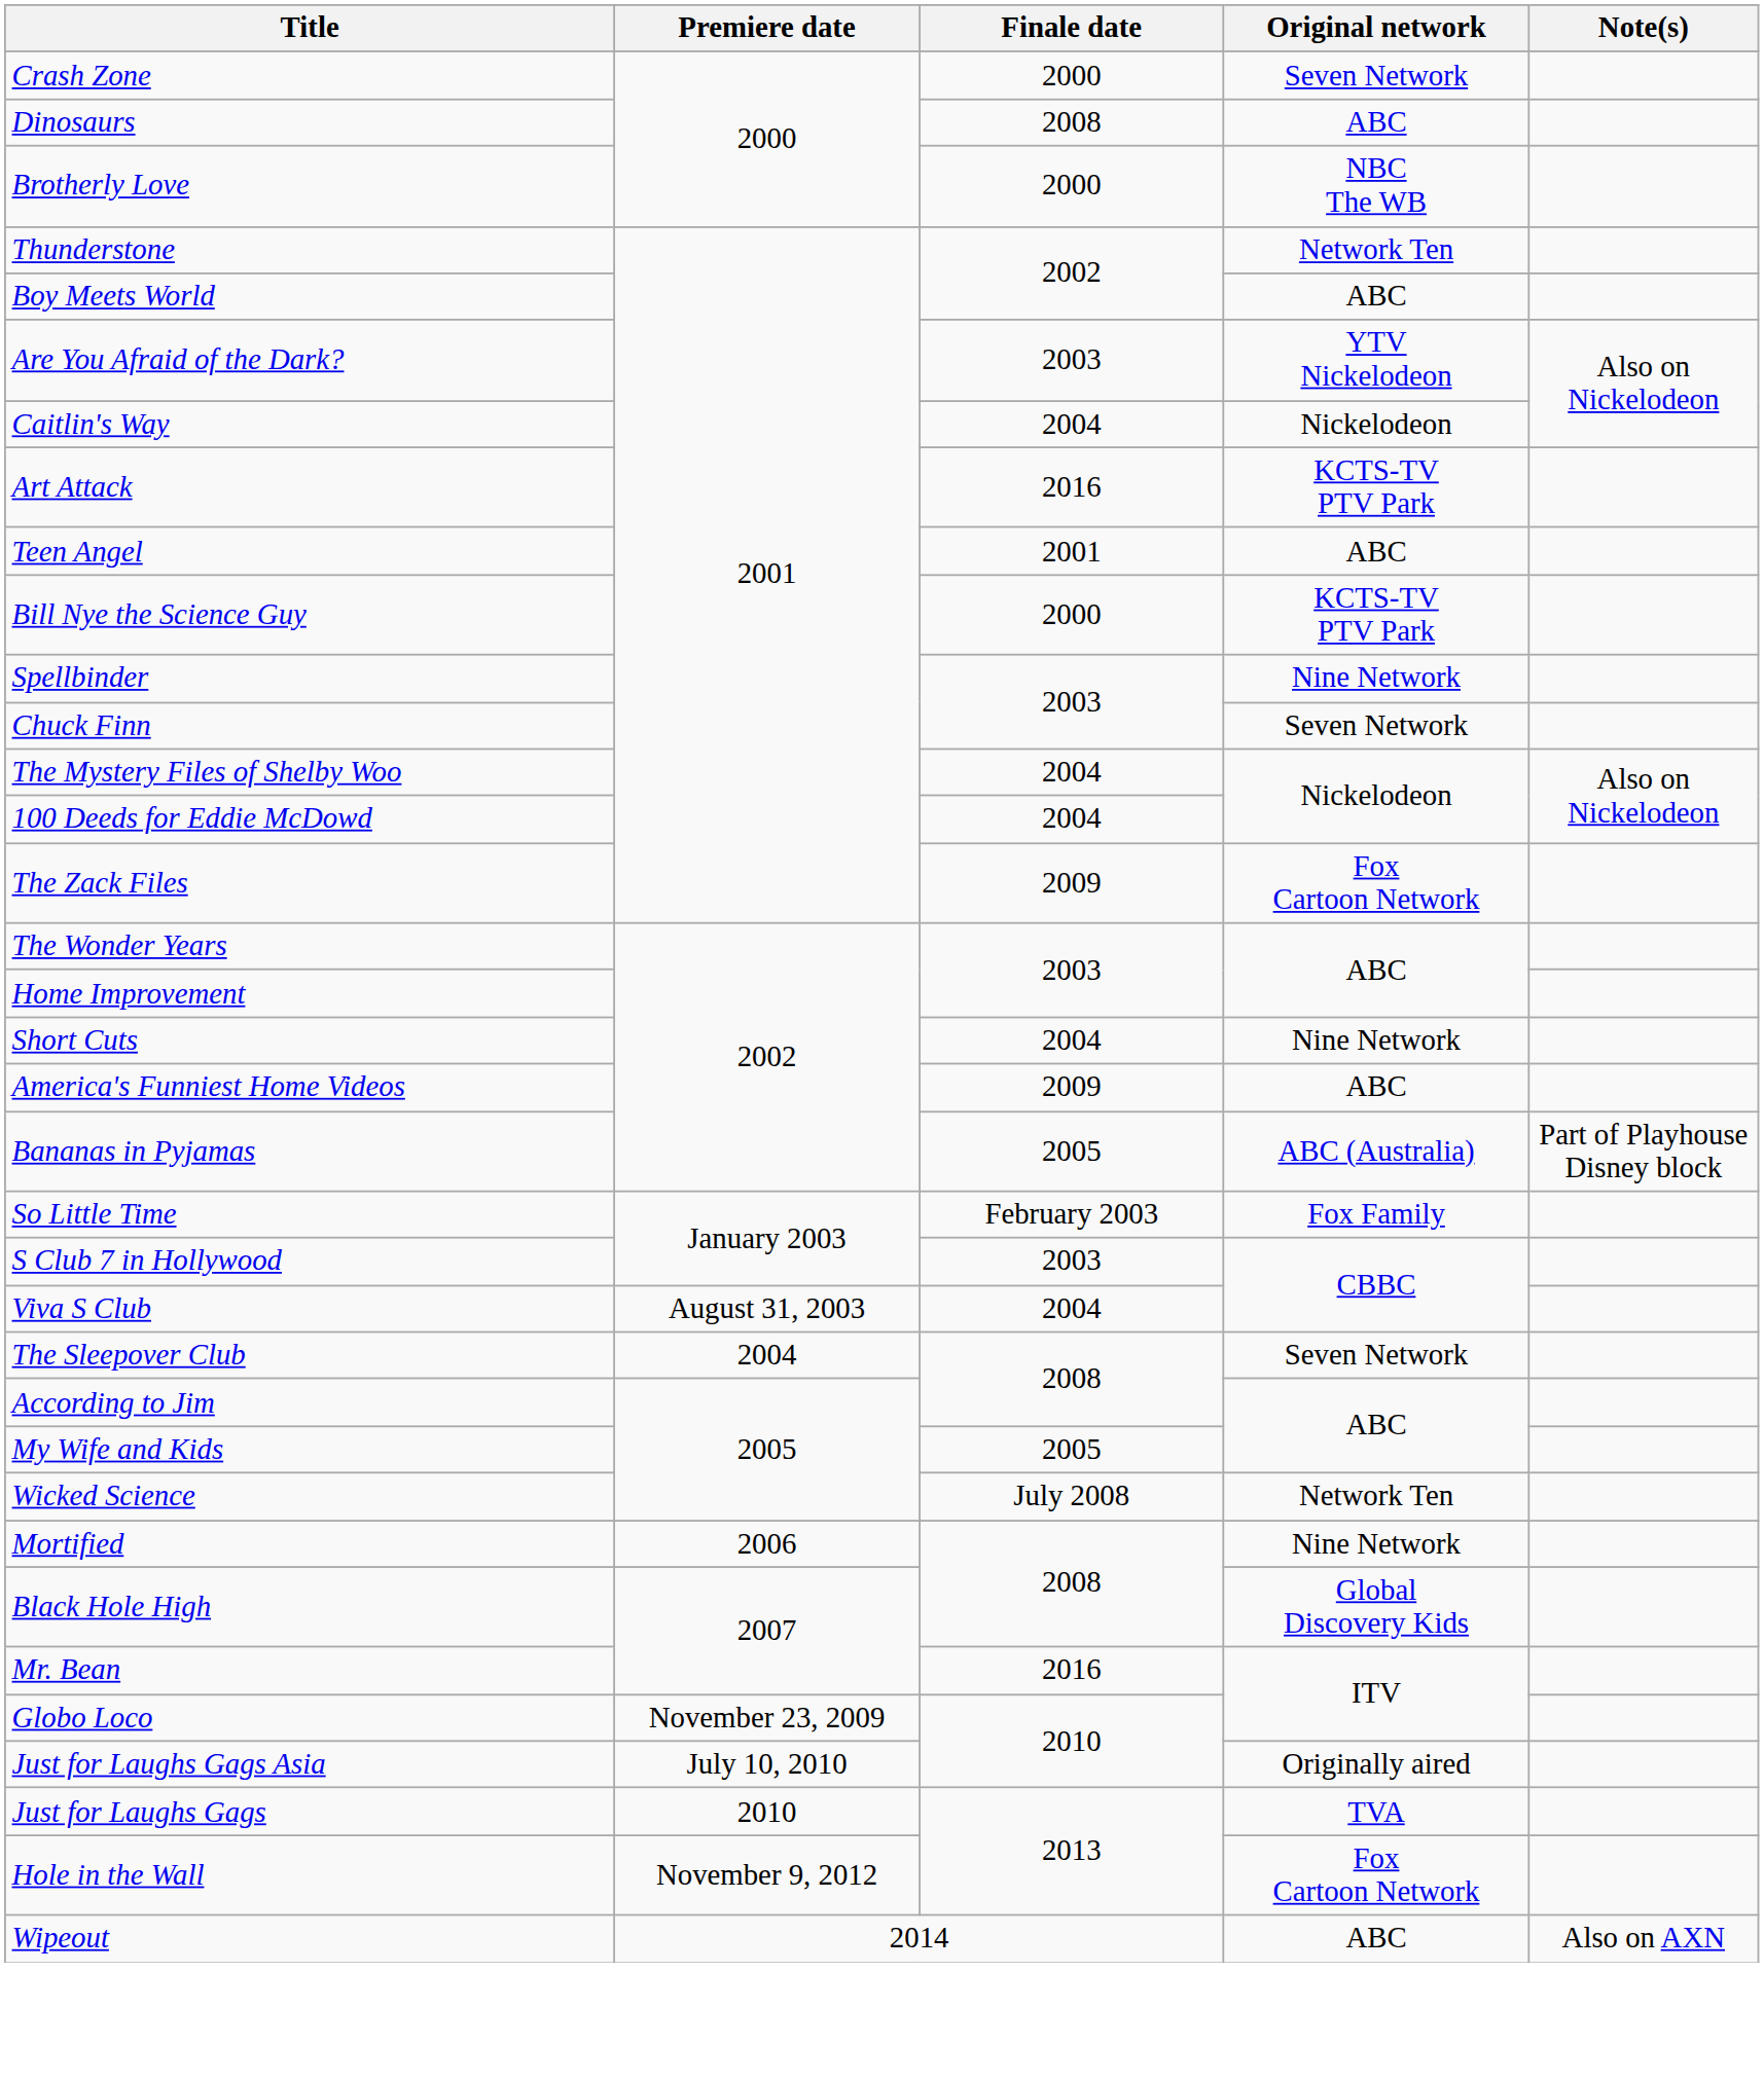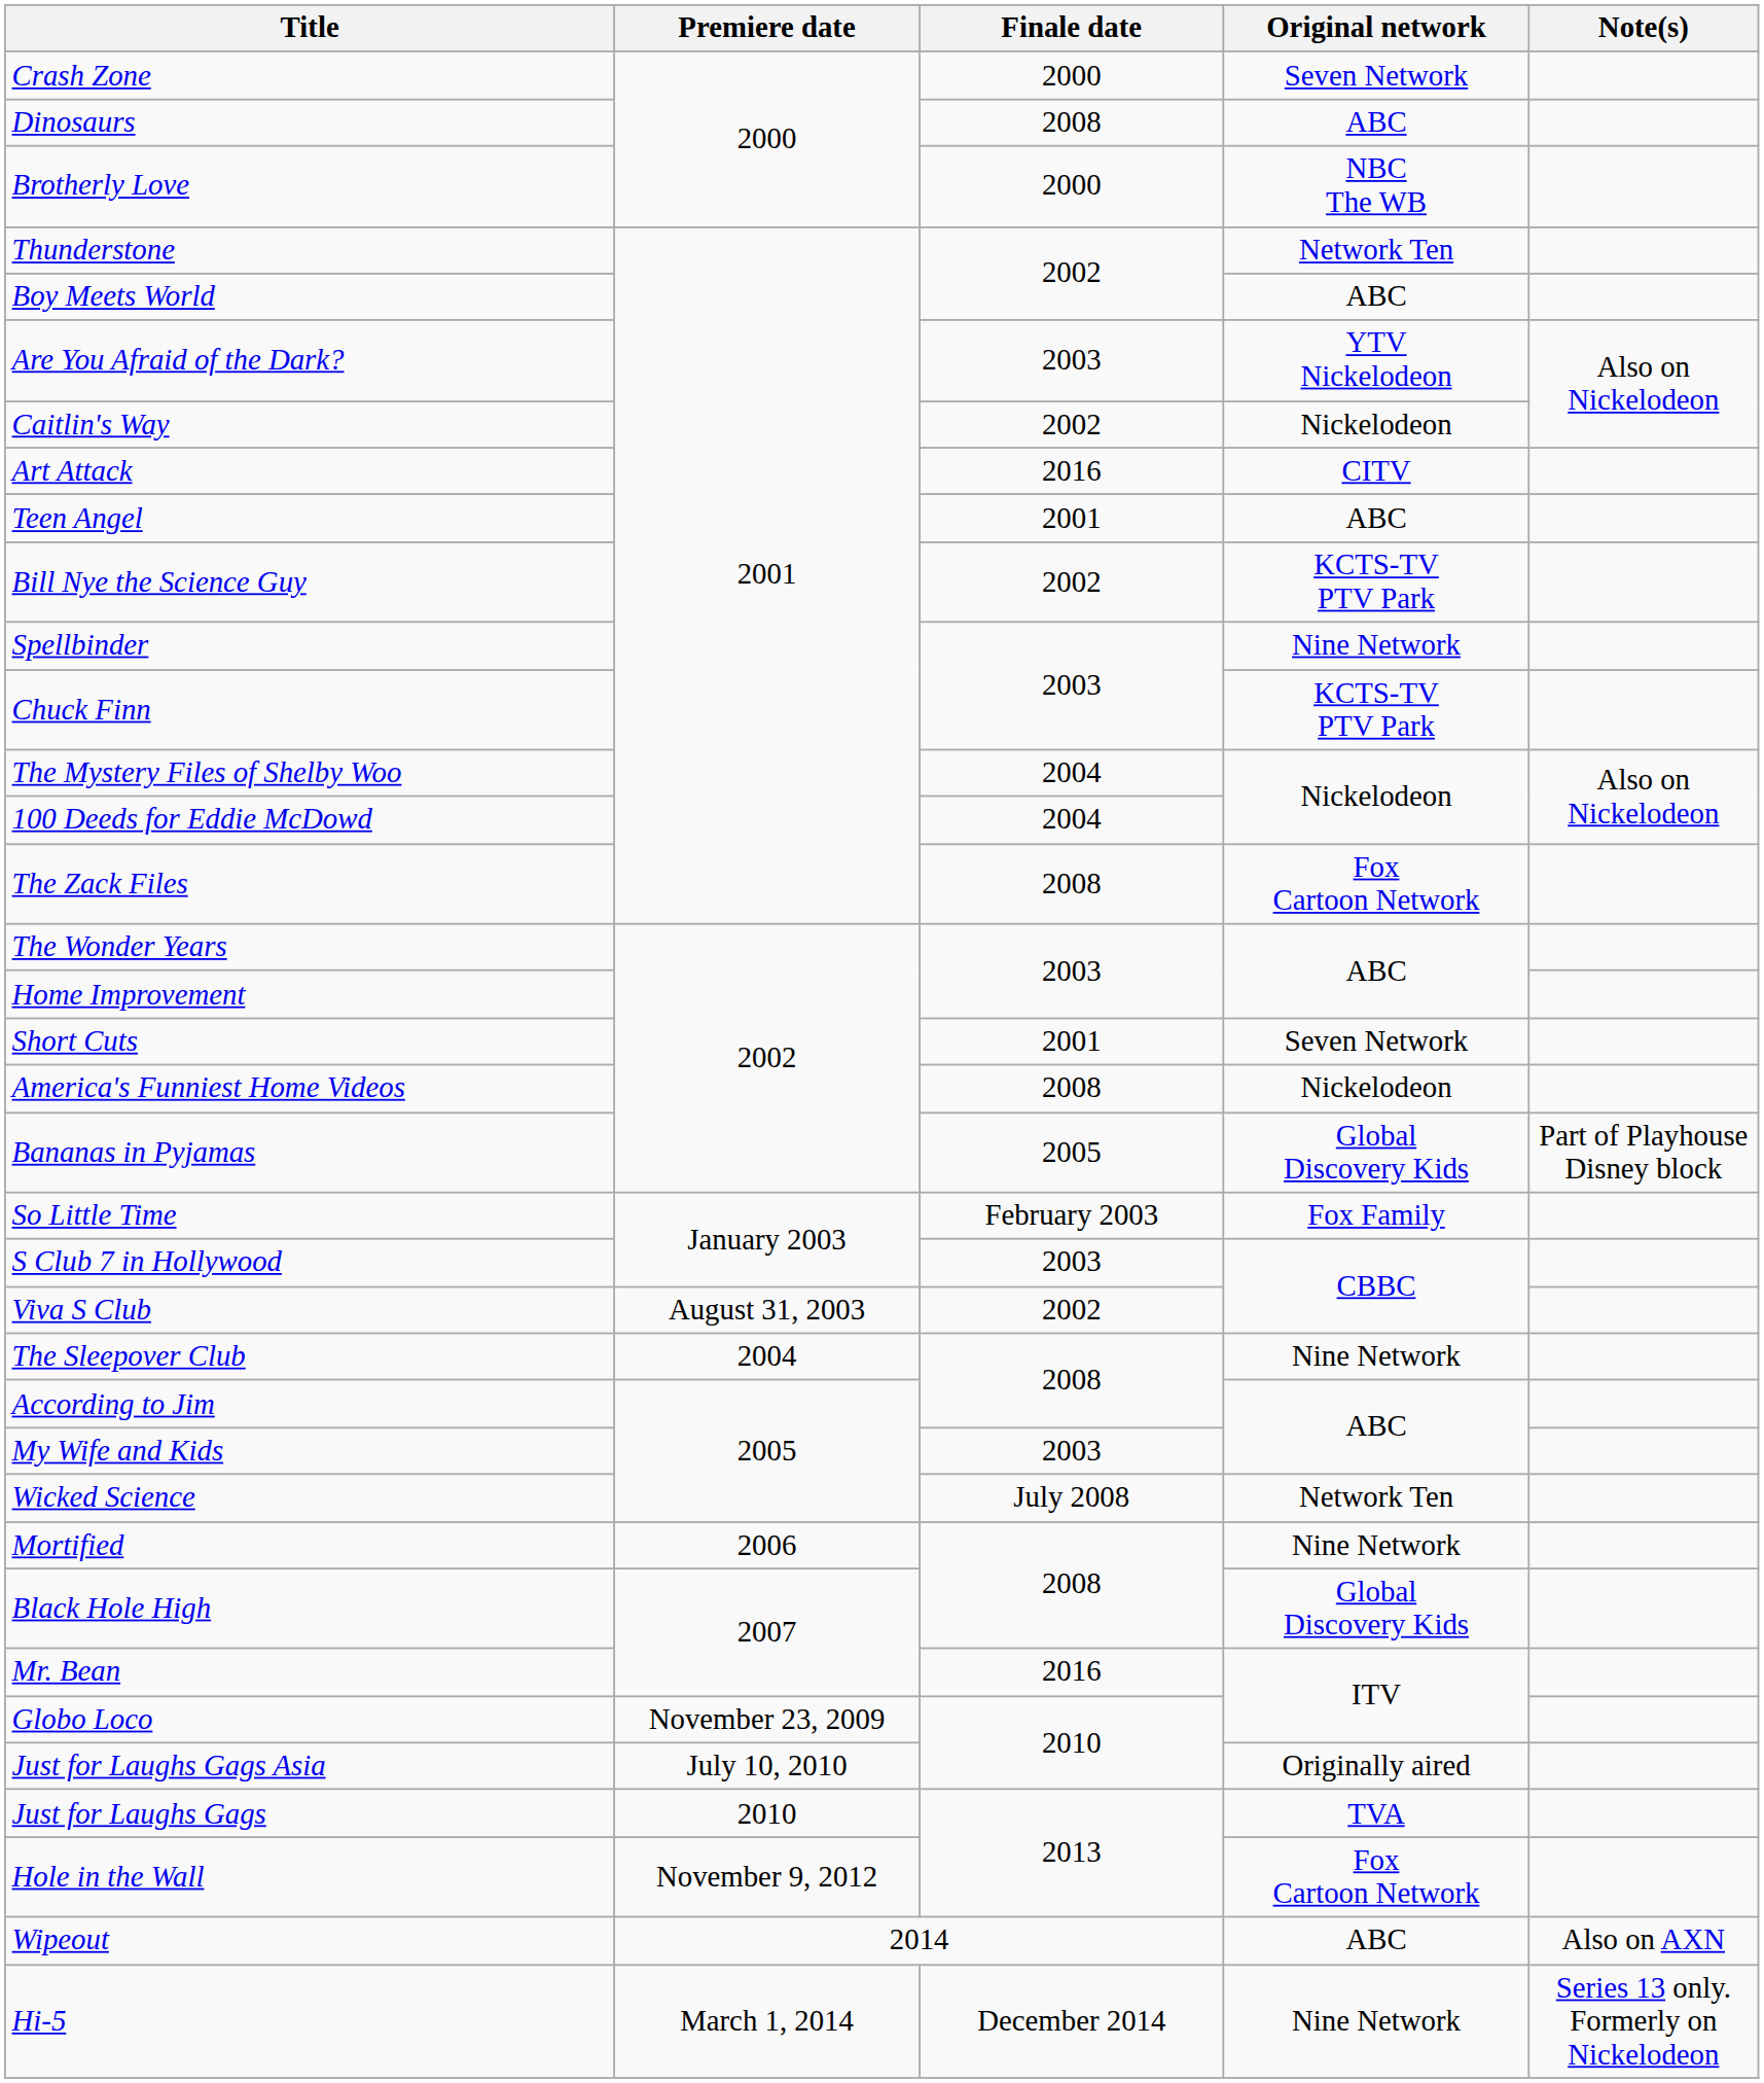 <table class="wikitable plainrowheaders sortable" style="width:75%;text-align:center;">
 <tr>
 <th scope="col" style="width:20%;">Title</th>
 <th scope="col" style="width:10%;">Premiere date</th>
 <th scope="col" style="width:10%;">Finale date</th>
 <th scope="col" style="width:10%;">Original network</th>
 <th class="unsortable" style="width:5%;">Note(s)</th>
 </tr>
 <tr>
 <td style="text-align:left;" scope"row"><em><a href='#'>Crash Zone</a></em></td>
 <td rowspan="3">2000</td>
 <td>2000</td>
 <td><a href='#'>Seven Network</a></td>
 <td></td>
 </tr>
 <tr>
 <td style="text-align:left;" scope"row"><em><a href='#'>Dinosaurs</a></em></td>
 <td>2008</td>
 <td><a href='#'>ABC</a></td>
 <td></td>
 </tr>
 <tr>
 <td style="text-align:left;" scope"row"><em><a href='#'>Brotherly Love</a></em></td>
 <td>2000</td>
 <td><a href='#'>NBC</a><br><a href='#'>The WB</a></td>
 <td></td>
 </tr>
 <tr>
 <td style="text-align:left;" scope"row"><em><a href='#'>Thunderstone</a></em></td>
 <td rowspan="12">2001</td>
 <td rowspan="2">2002</td>
 <td><a href='#'>Network Ten</a></td>
 <td></td>
 </tr>
 <tr>
 <td style="text-align:left;" scope"row"><em><a href='#'>Boy Meets World</a></em></td>
 <td>ABC</td>
 <td></td>
 </tr>
 <tr>
 <td style="text-align:left;" scope"row"><em><a href='#'>Are You Afraid of the Dark?</a></em></td>
 <td>2003</td>
 <td><a href='#'>YTV</a><br><a href='#'>Nickelodeon</a></td>
 <td rowspan="2">Also on <a href='#'>Nickelodeon</a></td>
 </tr>
 <tr>
 <td style="text-align:left;" scope"row"><em><a href='#'>Caitlin's Way</a></em></td>
-<td>2004</td>
+<td>2002</td>
 <td>Nickelodeon</td>
 </tr>
 <tr>
 <td style="text-align:left;" scope"row"><em><a href='#'>Art Attack</a></em></td>
 <td>2016</td>
-<td><a href='#'>KCTS-TV</a><br><a href='#'>PTV Park</a></td>
+<td><a href='#'>CITV</a></td>
 <td></td>
 </tr>
 <tr>
 <td style="text-align:left;" scope"row"><em><a href='#'>Teen Angel</a></em></td>
 <td>2001</td>
 <td>ABC</td>
 <td></td>
 </tr>
 <tr>
 <td style="text-align:left;" scope"row"><em><a href='#'>Bill Nye the Science Guy</a></em></td>
-<td>2000</td>
+<td>2002</td>
 <td><a href='#'>KCTS-TV</a><br><a href='#'>PTV Park</a></td>
 <td></td>
 </tr>
 <tr>
 <td style="text-align:left;" scope"row"><em><a href='#'>Spellbinder</a></em></td>
 <td rowspan="2">2003</td>
 <td><a href='#'>Nine Network</a></td>
 <td></td>
 </tr>
 <tr>
 <td style="text-align:left;" scope"row"><em><a href='#'>Chuck Finn</a></em></td>
-<td>Seven Network</td>
+<td><a href='#'>KCTS-TV</a><br><a href='#'>PTV Park</a></td>
 <td></td>
 </tr>
 <tr>
 <td style="text-align:left;" scope"row"><em><a href='#'>The Mystery Files of Shelby Woo</a></em></td>
 <td>2004</td>
 <td rowspan="2">Nickelodeon</td>
 <td rowspan="2">Also on <a href='#'>Nickelodeon</a></td>
 </tr>
 <tr>
 <td style="text-align:left;" scope"row"><em><a href='#'>100 Deeds for Eddie McDowd</a></em></td>
 <td>2004</td>
 </tr>
 <tr>
 <td style="text-align:left;" scope"row"><em><a href='#'>The Zack Files</a></em></td>
-<td>2009</td>
+<td>2008</td>
 <td><a href='#'>Fox</a><br><a href='#'>Cartoon Network</a></td>
 <td></td>
 </tr>
 <tr>
 <td style="text-align:left;" scope"row"><em><a href='#'>The Wonder Years</a></em></td>
 <td rowspan="5">2002</td>
 <td rowspan="2">2003</td>
 <td rowspan="2">ABC</td>
 <td></td>
 </tr>
 <tr>
 <td style="text-align:left;" scope"row"><em><a href='#'>Home Improvement</a></em></td>
 <td></td>
 </tr>
 <tr>
 <td style="text-align:left;" scope"row"><em><a href='#'>Short Cuts</a></em></td>
-<td>2004</td>
-<td>Nine Network</td>
+<td>2001</td>
+<td>Seven Network</td>
 <td></td>
 </tr>
 <tr>
 <td style="text-align:left;" scope"row"><em><a href='#'>America's Funniest Home Videos</a></em></td>
-<td>2009</td>
-<td>ABC</td>
+<td>2008</td>
+<td>Nickelodeon</td>
 <td></td>
 </tr>
 <tr>
 <td style="text-align:left;" scope"row"><em><a href='#'>Bananas in Pyjamas</a></em></td>
 <td>2005</td>
-<td><a href='#'>ABC (Australia)</a></td>
+<td><a href='#'>Global</a><br><a href='#'>Discovery Kids</a></td>
 <td>Part of Playhouse Disney block</td>
 </tr>
 <tr>
 <td style="text-align:left;" scope"row"><em><a href='#'>So Little Time</a></em></td>
 <td rowspan="2">January 2003</td>
 <td>February 2003</td>
 <td><a href='#'>Fox Family</a></td>
 <td></td>
 </tr>
 <tr>
 <td style="text-align:left;" scope"row"><em><a href='#'>S Club 7 in Hollywood</a></em></td>
 <td>2003</td>
 <td rowspan="2"><a href='#'>CBBC</a></td>
 <td></td>
 </tr>
 <tr>
 <td style="text-align:left;" scope"row"><em><a href='#'>Viva S Club</a></em></td>
 <td>August 31, 2003</td>
-<td>2004</td>
+<td>2002</td>
 <td></td>
 </tr>
 <tr>
 <td style="text-align:left;" scope"row"><em><a href='#'>The Sleepover Club</a></em></td>
 <td>2004</td>
 <td rowspan="2">2008</td>
-<td>Seven Network</td>
+<td>Nine Network</td>
 <td></td>
 </tr>
 <tr>
 <td style="text-align:left;" scope"row"><em><a href='#'>According to Jim</a></em></td>
 <td rowspan="3">2005</td>
 <td rowspan="2">ABC</td>
 <td></td>
 </tr>
 <tr>
 <td style="text-align:left;" scope"row"><em><a href='#'>My Wife and Kids</a></em></td>
-<td>2005</td>
+<td>2003</td>
 <td></td>
 </tr>
 <tr>
 <td style="text-align:left;" scope"row"><em><a href='#'>Wicked Science</a></em></td>
 <td>July 2008</td>
 <td>Network Ten</td>
 <td></td>
 </tr>
 <tr>
 <td style="text-align:left;" scope"row"><em><a href='#'>Mortified</a></em></td>
 <td>2006</td>
 <td rowspan="2">2008</td>
 <td>Nine Network</td>
 <td></td>
 </tr>
 <tr>
 <td style="text-align:left;" scope"row"><em><a href='#'>Black Hole High</a></em></td>
 <td rowspan="2">2007</td>
 <td><a href='#'>Global</a><br><a href='#'>Discovery Kids</a></td>
 <td></td>
 </tr>
 <tr>
 <td style="text-align:left;" scope"row"><em><a href='#'>Mr. Bean</a></em></td>
 <td>2016</td>
 <td rowspan="2">ITV</td>
 <td></td>
 </tr>
 <tr>
 <td style="text-align:left;" scope"row"><em><a href='#'>Globo Loco</a></em></td>
 <td>November 23, 2009</td>
 <td rowspan="2">2010</td>
 <td></td>
 </tr>
 <tr>
 <td style="text-align:left;" scope"row"><em><a href='#'>Just for Laughs Gags Asia</a></em></td>
 <td>July 10, 2010</td>
 <td>Originally aired</td>
 <td></td>
 </tr>
 <tr>
 <td style="text-align:left;" scope"row"><em><a href='#'>Just for Laughs Gags</a></em></td>
 <td>2010</td>
 <td rowspan="2">2013</td>
 <td><a href='#'>TVA</a></td>
 <td></td>
 </tr>
 <tr>
 <td style="text-align:left;" scope"row"><em><a href='#'>Hole in the Wall</a></em></td>
 <td>November 9, 2012</td>
 <td><a href='#'>Fox</a><br><a href='#'>Cartoon Network</a></td>
 <td></td>
 </tr>
 <tr>
 <td style="text-align:left;" scope"row"><em><a href='#'>Wipeout</a></em></td>
 <td colspan="2">2014</td>
 <td>ABC</td>
 <td>Also on <a href='#'>AXN</a></td>
 </tr>
+<tr>
+<td style="text-align:left;" scope"row"><em><a href='#'>Hi-5</a></em></td>
+<td>March 1, 2014</td>
+<td>December 2014</td>
+<td>Nine Network</td>
+<td><a href='#'>Series 13</a> only. <br>Formerly on <a href='#'>Nickelodeon</a></td>
+</tr>
 </table>
